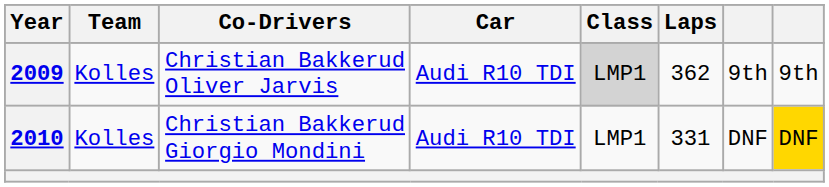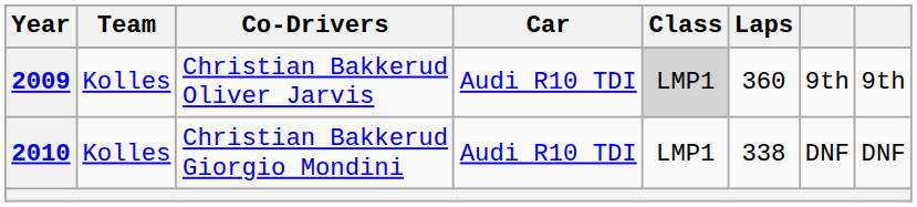 <table class="wikitable" style="text-align:center; font-size:90%">
 <tr>
 <th>Year</th>
 <th>Team</th>
 <th>Co-Drivers</th>
 <th>Car</th>
 <th>Class</th>
 <th>Laps</th>
 <th></th>
 <th></th>
 </tr>
 <tr>
 <th><a href='#'>2009</a></th>
 <td align="left" nowrap> <a href='#'>Kolles</a></td>
 <td align="left" nowrap> <a href='#'>Christian Bakkerud</a><br> <a href='#'>Oliver Jarvis</a></td>
 <td align="left" nowrap><a href='#'>Audi R10 TDI</a></td>
 <td style="background: lightgrey;">LMP1</td>
-<td>362</td>
+<td>360</td>
 <td>9th</td>
 <td>9th</td>
 </tr>
 <tr>
 <th><a href='#'>2010</a></th>
 <td align="left" nowrap> <a href='#'>Kolles</a></td>
 <td align="left" nowrap> <a href='#'>Christian Bakkerud</a><br> <a href='#'>Giorgio Mondini</a></td>
 <td align="left" nowrap><a href='#'>Audi R10 TDI</a></td>
 <td>LMP1</td>
-<td>331</td>
+<td>338</td>
 <td>DNF</td>
-<td style="background: gold;">DNF</td>
+<td>DNF</td>
 </tr>
 <tr>
 <th colspan="8"></th>
 </tr>
 </table>
